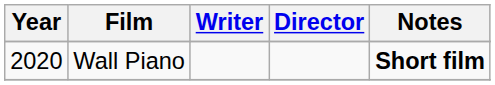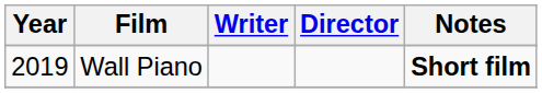 <table class="wikitable sortable">
 <tr>
 <th>Year</th>
 <th>Film</th>
 <th><a href='#'>Writer</a></th>
 <th><a href='#'>Director</a></th>
 <th>Notes</th>
 </tr>
 <tr>
 </tr>
 <tr>
-<td>2020</td>
+<td>2019</td>
 <td>Wall Piano</td>
 <td style="text-align:center;"></td>
 <td style="text-align:center;"></td>
 <td><strong>Short film</strong></td>
 </tr>
 <tr>
 </tr>
 <tr>
 </tr>
 </table>
